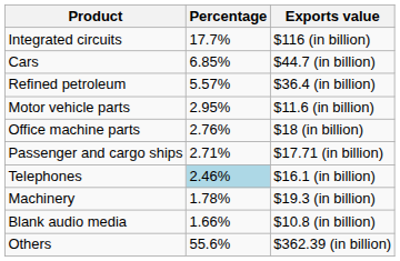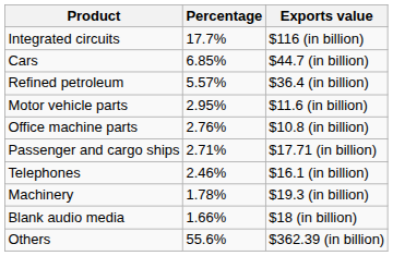 <table class="wikitable mw-collapsible">
 <tr>
 <th>Product</th>
 <th>Percentage</th>
 <th>Exports value</th>
 </tr>
 <tr>
 <td>Integrated circuits</td>
 <td>17.7%</td>
 <td>$116 (in billion)</td>
 </tr>
 <tr>
 <td>Cars</td>
 <td>6.85%</td>
 <td>$44.7 (in billion)</td>
 </tr>
 <tr>
 <td>Refined petroleum</td>
 <td>5.57%</td>
 <td>$36.4 (in billion)</td>
 </tr>
 <tr>
 <td>Motor vehicle parts</td>
 <td>2.95%</td>
 <td>$11.6 (in billion)</td>
 </tr>
 <tr>
 <td>Office machine parts</td>
 <td>2.76%</td>
-<td>$18 (in billion)</td>
+<td>$10.8 (in billion)</td>
 </tr>
 <tr>
 <td>Passenger and cargo ships</td>
 <td>2.71%</td>
 <td>$17.71 (in billion)</td>
 </tr>
 <tr>
 <td>Telephones</td>
-<td style="background: lightblue;">2.46%</td>
+<td>2.46%</td>
 <td>$16.1 (in billion)</td>
 </tr>
 <tr>
 <td>Machinery</td>
 <td>1.78%</td>
 <td>$19.3 (in billion)</td>
 </tr>
 <tr>
 <td>Blank audio media</td>
 <td>1.66%</td>
-<td>$10.8 (in billion)</td>
+<td>$18 (in billion)</td>
 </tr>
 <tr>
 <td>Others</td>
 <td>55.6%</td>
 <td>$362.39 (in billion)</td>
 </tr>
 </table>
